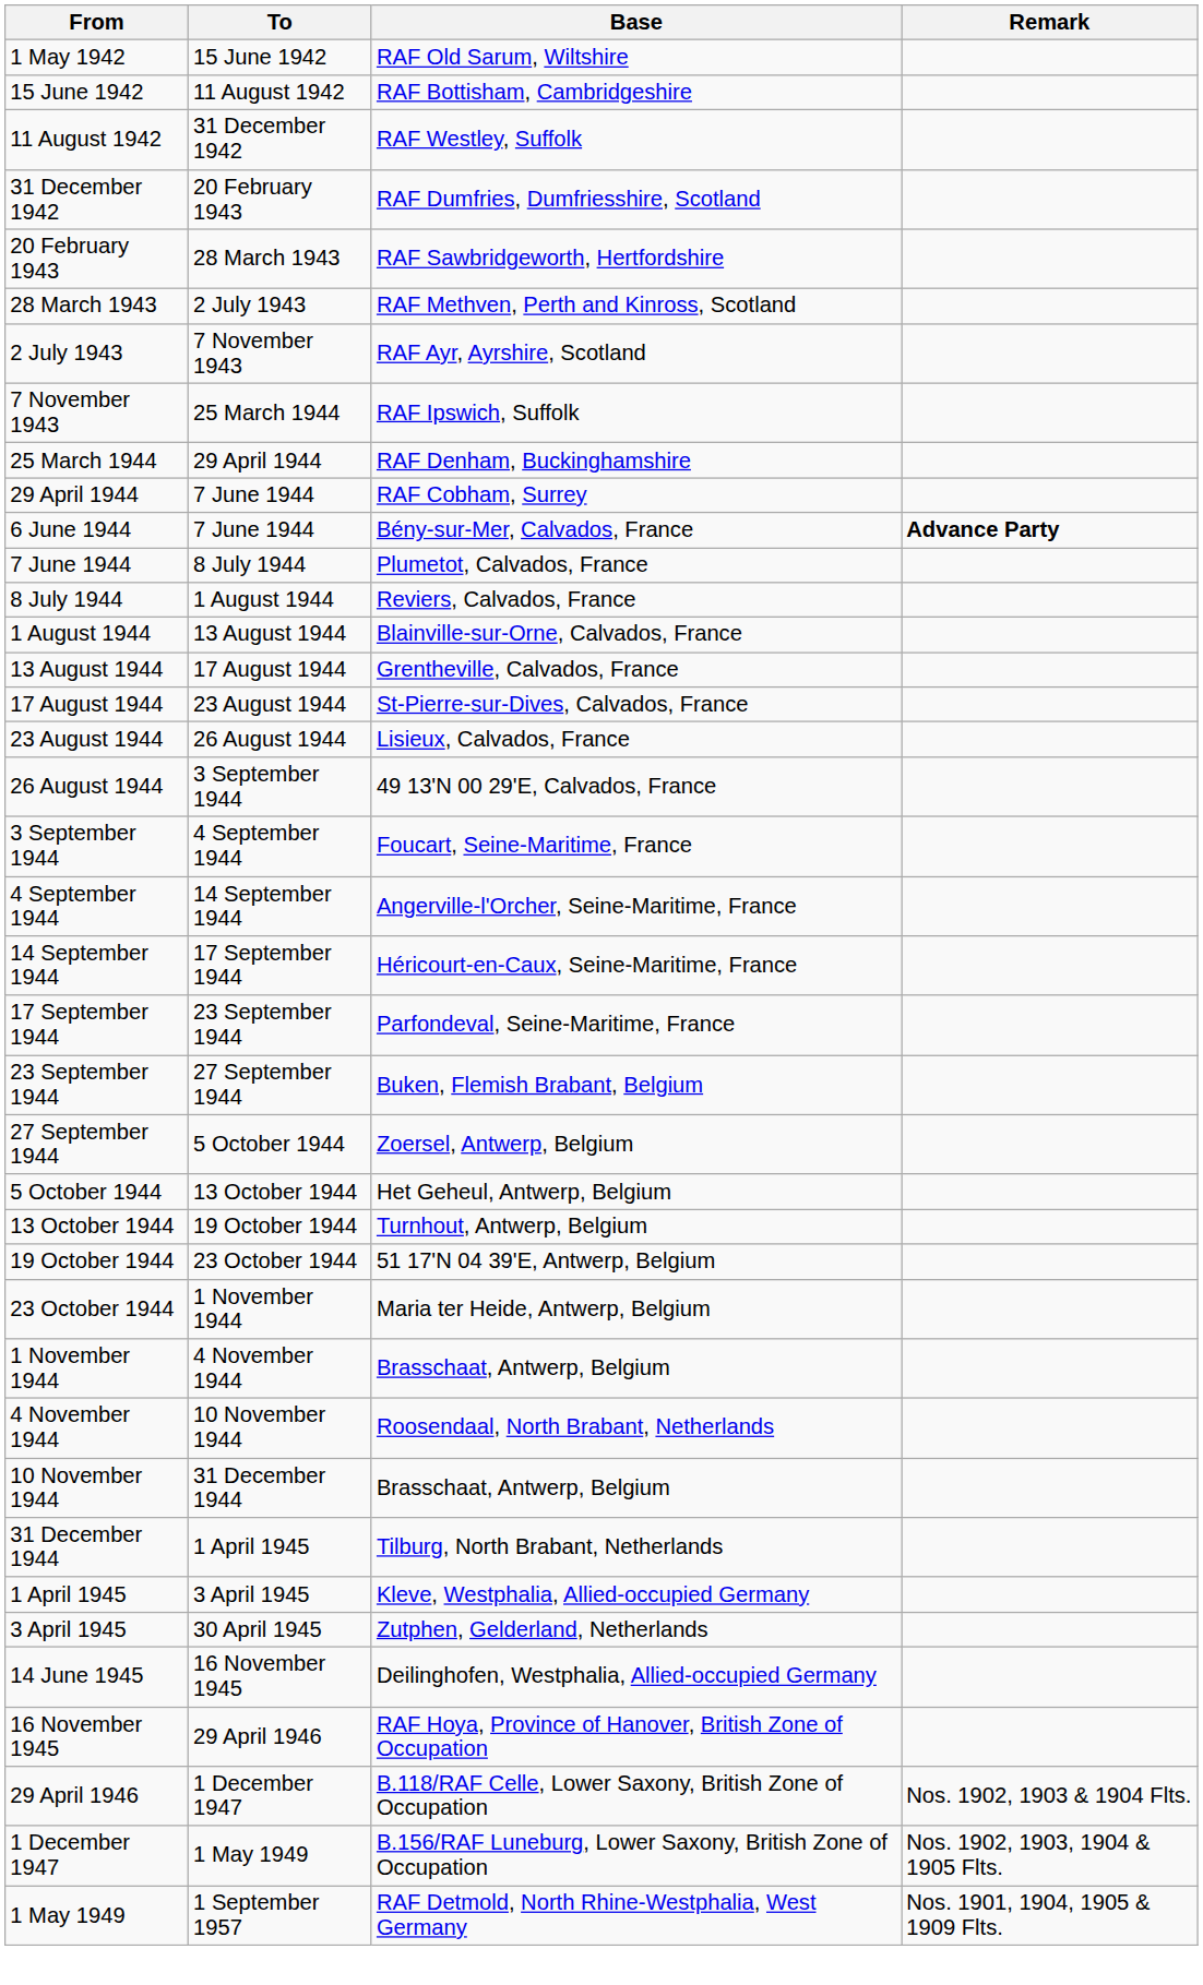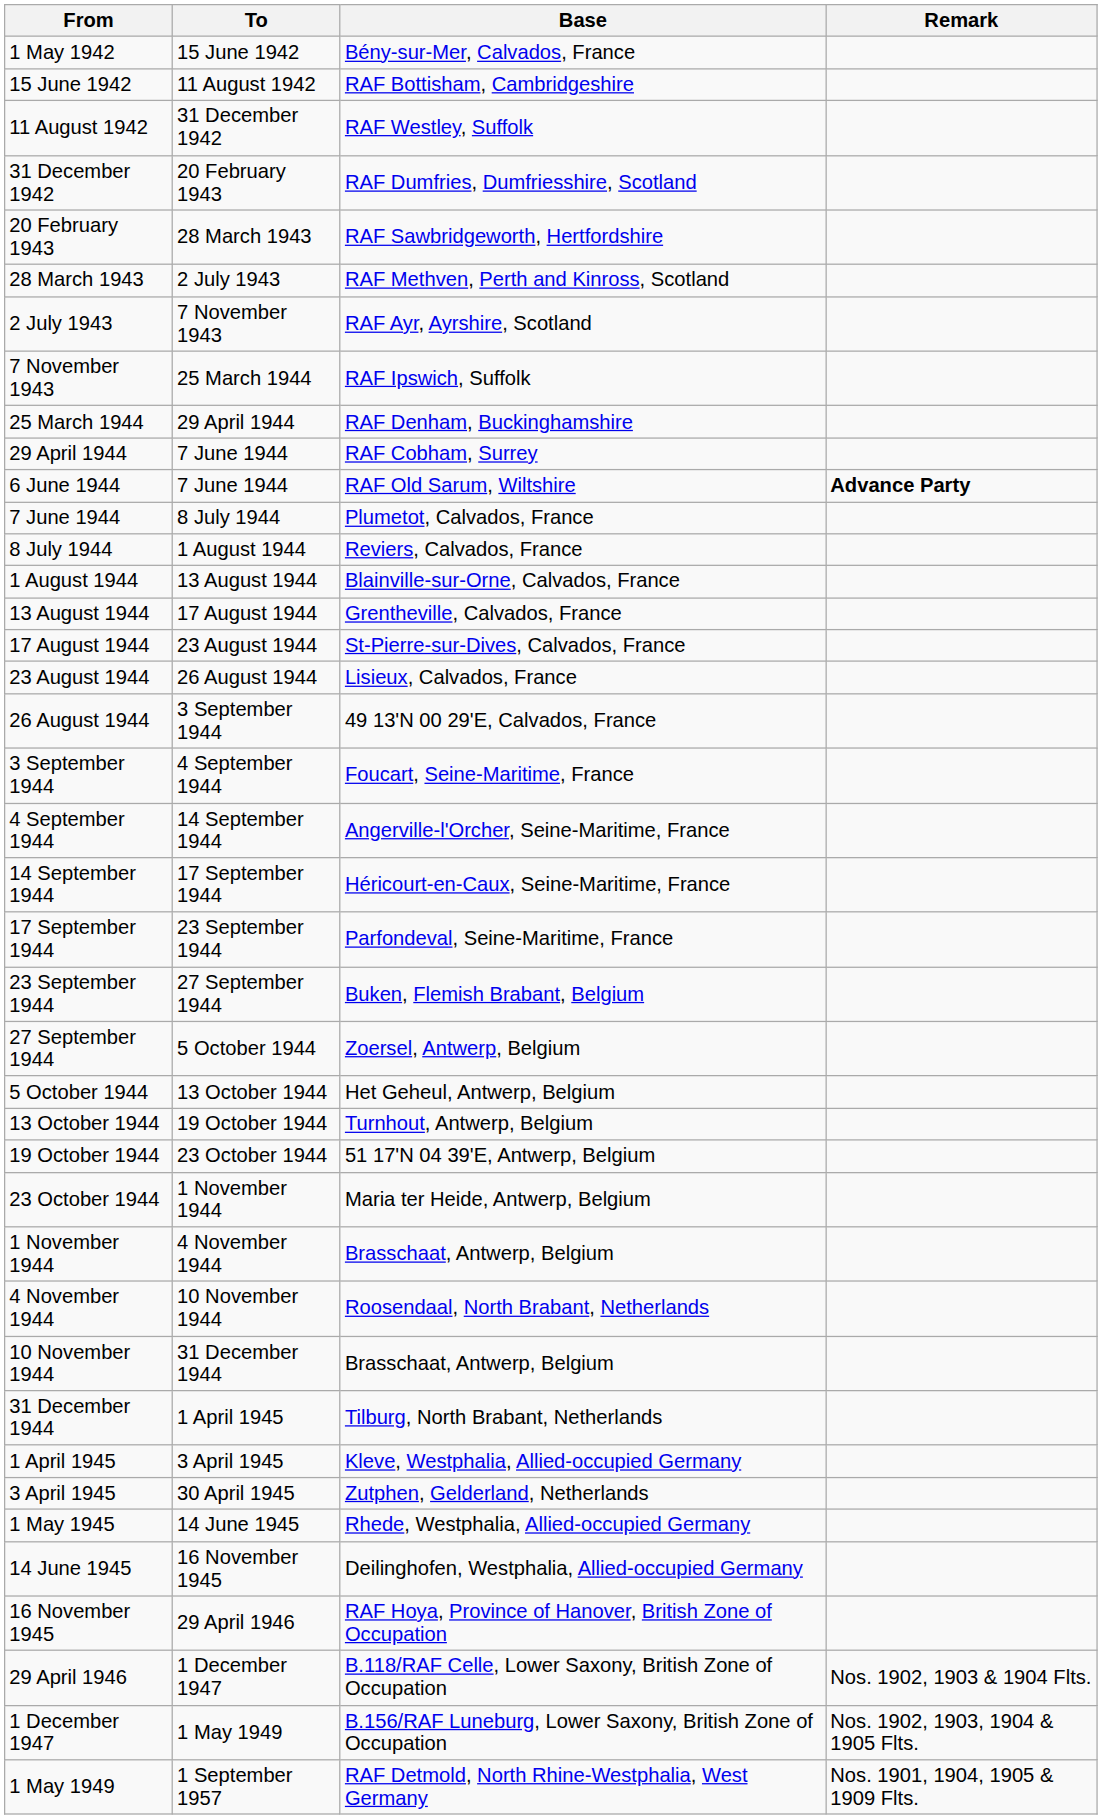 <table class="wikitable">
 <tr>
 <th>From</th>
 <th>To</th>
 <th>Base</th>
 <th>Remark</th>
 </tr>
 <tr>
 <td>1 May 1942</td>
 <td>15 June 1942</td>
-<td><a href='#'>RAF Old Sarum</a>, <a href='#'>Wiltshire</a></td>
+<td><a href='#'>Bény-sur-Mer</a>, <a href='#'>Calvados</a>, France</td>
 <td></td>
 </tr>
 <tr>
 <td>15 June 1942</td>
 <td>11 August 1942</td>
 <td><a href='#'>RAF Bottisham</a>, <a href='#'>Cambridgeshire</a></td>
 <td></td>
 </tr>
 <tr>
 <td>11 August 1942</td>
 <td>31 December 1942</td>
 <td><a href='#'>RAF Westley</a>, <a href='#'>Suffolk</a></td>
 <td></td>
 </tr>
 <tr>
 <td>31 December 1942</td>
 <td>20 February 1943</td>
 <td><a href='#'>RAF Dumfries</a>, <a href='#'>Dumfriesshire</a>, <a href='#'>Scotland</a></td>
 <td></td>
 </tr>
 <tr>
 <td>20 February 1943</td>
 <td>28 March 1943</td>
 <td><a href='#'>RAF Sawbridgeworth</a>, <a href='#'>Hertfordshire</a></td>
 <td></td>
 </tr>
 <tr>
 <td>28 March 1943</td>
 <td>2 July 1943</td>
 <td><a href='#'>RAF Methven</a>, <a href='#'>Perth and Kinross</a>, Scotland</td>
 <td></td>
 </tr>
 <tr>
 <td>2 July 1943</td>
 <td>7 November 1943</td>
 <td><a href='#'>RAF Ayr</a>, <a href='#'>Ayrshire</a>, Scotland</td>
 <td></td>
 </tr>
 <tr>
 <td>7 November 1943</td>
 <td>25 March 1944</td>
 <td><a href='#'>RAF Ipswich</a>, Suffolk</td>
 <td></td>
 </tr>
 <tr>
 <td>25 March 1944</td>
 <td>29 April 1944</td>
 <td><a href='#'>RAF Denham</a>, <a href='#'>Buckinghamshire</a></td>
 <td></td>
 </tr>
 <tr>
 <td>29 April 1944</td>
 <td>7 June 1944</td>
 <td><a href='#'>RAF Cobham</a>, <a href='#'>Surrey</a></td>
 <td></td>
 </tr>
 <tr>
 <td>6 June 1944</td>
 <td>7 June 1944</td>
-<td><a href='#'>Bény-sur-Mer</a>, <a href='#'>Calvados</a>, France</td>
+<td><a href='#'>RAF Old Sarum</a>, <a href='#'>Wiltshire</a></td>
 <td><strong>Advance Party</strong></td>
 </tr>
 <tr>
 <td>7 June 1944</td>
 <td>8 July 1944</td>
 <td><a href='#'>Plumetot</a>, Calvados, France</td>
 <td></td>
 </tr>
 <tr>
 <td>8 July 1944</td>
 <td>1 August 1944</td>
 <td><a href='#'>Reviers</a>, Calvados, France</td>
 <td></td>
 </tr>
 <tr>
 <td>1 August 1944</td>
 <td>13 August 1944</td>
 <td><a href='#'>Blainville-sur-Orne</a>, Calvados, France</td>
 <td></td>
 </tr>
 <tr>
 <td>13 August 1944</td>
 <td>17 August 1944</td>
 <td><a href='#'>Grentheville</a>, Calvados, France</td>
 <td></td>
 </tr>
 <tr>
 <td>17 August 1944</td>
 <td>23 August 1944</td>
 <td><a href='#'>St-Pierre-sur-Dives</a>, Calvados, France</td>
 <td></td>
 </tr>
 <tr>
 <td>23 August 1944</td>
 <td>26 August 1944</td>
 <td><a href='#'>Lisieux</a>, Calvados, France</td>
 <td></td>
 </tr>
 <tr>
 <td>26 August 1944</td>
 <td>3 September 1944</td>
 <td>49 13'N 00 29'E, Calvados, France</td>
 </tr>
 <tr>
 <td>3 September 1944</td>
 <td>4 September 1944</td>
 <td><a href='#'>Foucart</a>, <a href='#'>Seine-Maritime</a>, France</td>
 <td></td>
 </tr>
 <tr>
 <td>4 September 1944</td>
 <td>14 September 1944</td>
 <td><a href='#'>Angerville-l'Orcher</a>, Seine-Maritime, France</td>
 <td></td>
 </tr>
 <tr>
 <td>14 September 1944</td>
 <td>17 September 1944</td>
 <td><a href='#'>Héricourt-en-Caux</a>, Seine-Maritime, France</td>
 <td></td>
 </tr>
 <tr>
 <td>17 September 1944</td>
 <td>23 September 1944</td>
 <td><a href='#'>Parfondeval</a>, Seine-Maritime, France</td>
 <td></td>
 </tr>
 <tr>
 <td>23 September 1944</td>
 <td>27 September 1944</td>
 <td><a href='#'>Buken</a>, <a href='#'>Flemish Brabant</a>, <a href='#'>Belgium</a></td>
 <td></td>
 </tr>
 <tr>
 <td>27 September 1944</td>
 <td>5 October 1944</td>
 <td><a href='#'>Zoersel</a>, <a href='#'>Antwerp</a>, Belgium</td>
 <td></td>
 </tr>
 <tr>
 <td>5 October 1944</td>
 <td>13 October 1944</td>
 <td>Het Geheul, Antwerp, Belgium</td>
 <td></td>
 </tr>
 <tr>
 <td>13 October 1944</td>
 <td>19 October 1944</td>
 <td><a href='#'>Turnhout</a>, Antwerp, Belgium</td>
 <td></td>
 </tr>
 <tr>
 <td>19 October 1944</td>
 <td>23 October 1944</td>
 <td>51 17'N 04 39'E, Antwerp, Belgium</td>
 <td></td>
 </tr>
 <tr>
 <td>23 October 1944</td>
 <td>1 November 1944</td>
 <td>Maria ter Heide, Antwerp, Belgium</td>
 <td></td>
 </tr>
 <tr>
 <td>1 November 1944</td>
 <td>4 November 1944</td>
 <td><a href='#'>Brasschaat</a>, Antwerp, Belgium</td>
 <td></td>
 </tr>
 <tr>
 <td>4 November 1944</td>
 <td>10 November 1944</td>
 <td><a href='#'>Roosendaal</a>, <a href='#'>North Brabant</a>, <a href='#'>Netherlands</a></td>
 <td></td>
 </tr>
 <tr>
 <td>10 November 1944</td>
 <td>31 December 1944</td>
 <td>Brasschaat, Antwerp, Belgium</td>
 <td></td>
 </tr>
 <tr>
 <td>31 December 1944</td>
 <td>1 April 1945</td>
 <td><a href='#'>Tilburg</a>, North Brabant, Netherlands</td>
 <td></td>
 </tr>
 <tr>
 <td>1 April 1945</td>
 <td>3 April 1945</td>
 <td><a href='#'>Kleve</a>, <a href='#'>Westphalia</a>, <a href='#'>Allied-occupied Germany</a></td>
 <td></td>
 </tr>
 <tr>
 <td>3 April 1945</td>
 <td>30 April 1945</td>
 <td><a href='#'>Zutphen</a>, <a href='#'>Gelderland</a>, Netherlands</td>
 <td></td>
 </tr>
 <tr>
+<td>1 May 1945</td>
+<td>14 June 1945</td>
+<td><a href='#'>Rhede</a>, Westphalia, <a href='#'>Allied-occupied Germany</a></td>
+<td></td>
+</tr>
+<tr>
 <td>14 June 1945</td>
 <td>16 November 1945</td>
 <td>Deilinghofen, Westphalia, <a href='#'>Allied-occupied Germany</a></td>
 <td></td>
 </tr>
 <tr>
 <td>16 November 1945</td>
 <td>29 April 1946</td>
 <td><a href='#'>RAF Hoya</a>, <a href='#'>Province of Hanover</a>, <a href='#'>British Zone of Occupation</a></td>
 <td></td>
 </tr>
 <tr>
 <td>29 April 1946</td>
 <td>1 December 1947</td>
 <td><a href='#'>B.118/RAF Celle</a>, Lower Saxony, British Zone of Occupation</td>
 <td>Nos. 1902, 1903 & 1904 Flts.</td>
 </tr>
 <tr>
 <td>1 December 1947</td>
 <td>1 May 1949</td>
 <td><a href='#'>B.156/RAF Luneburg</a>, Lower Saxony, British Zone of Occupation</td>
 <td>Nos. 1902, 1903, 1904 & 1905 Flts.</td>
 </tr>
 <tr>
 <td>1 May 1949</td>
 <td>1 September 1957</td>
 <td><a href='#'>RAF Detmold</a>, <a href='#'>North Rhine-Westphalia</a>, <a href='#'>West Germany</a></td>
 <td>Nos. 1901, 1904, 1905 & 1909 Flts.</td>
 </tr>
 </table>
